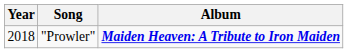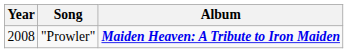 <table class="wikitable">
 <tr>
 <th>Year</th>
 <th>Song</th>
 <th>Album</th>
 </tr>
 <tr>
-<td align="center">2018</td>
+<td align="center">2008</td>
 <td>"Prowler"</td>
 <td><strong><em><a href='#'>Maiden Heaven: A Tribute to Iron Maiden</a></em></strong></td>
 </tr>
 </table>
